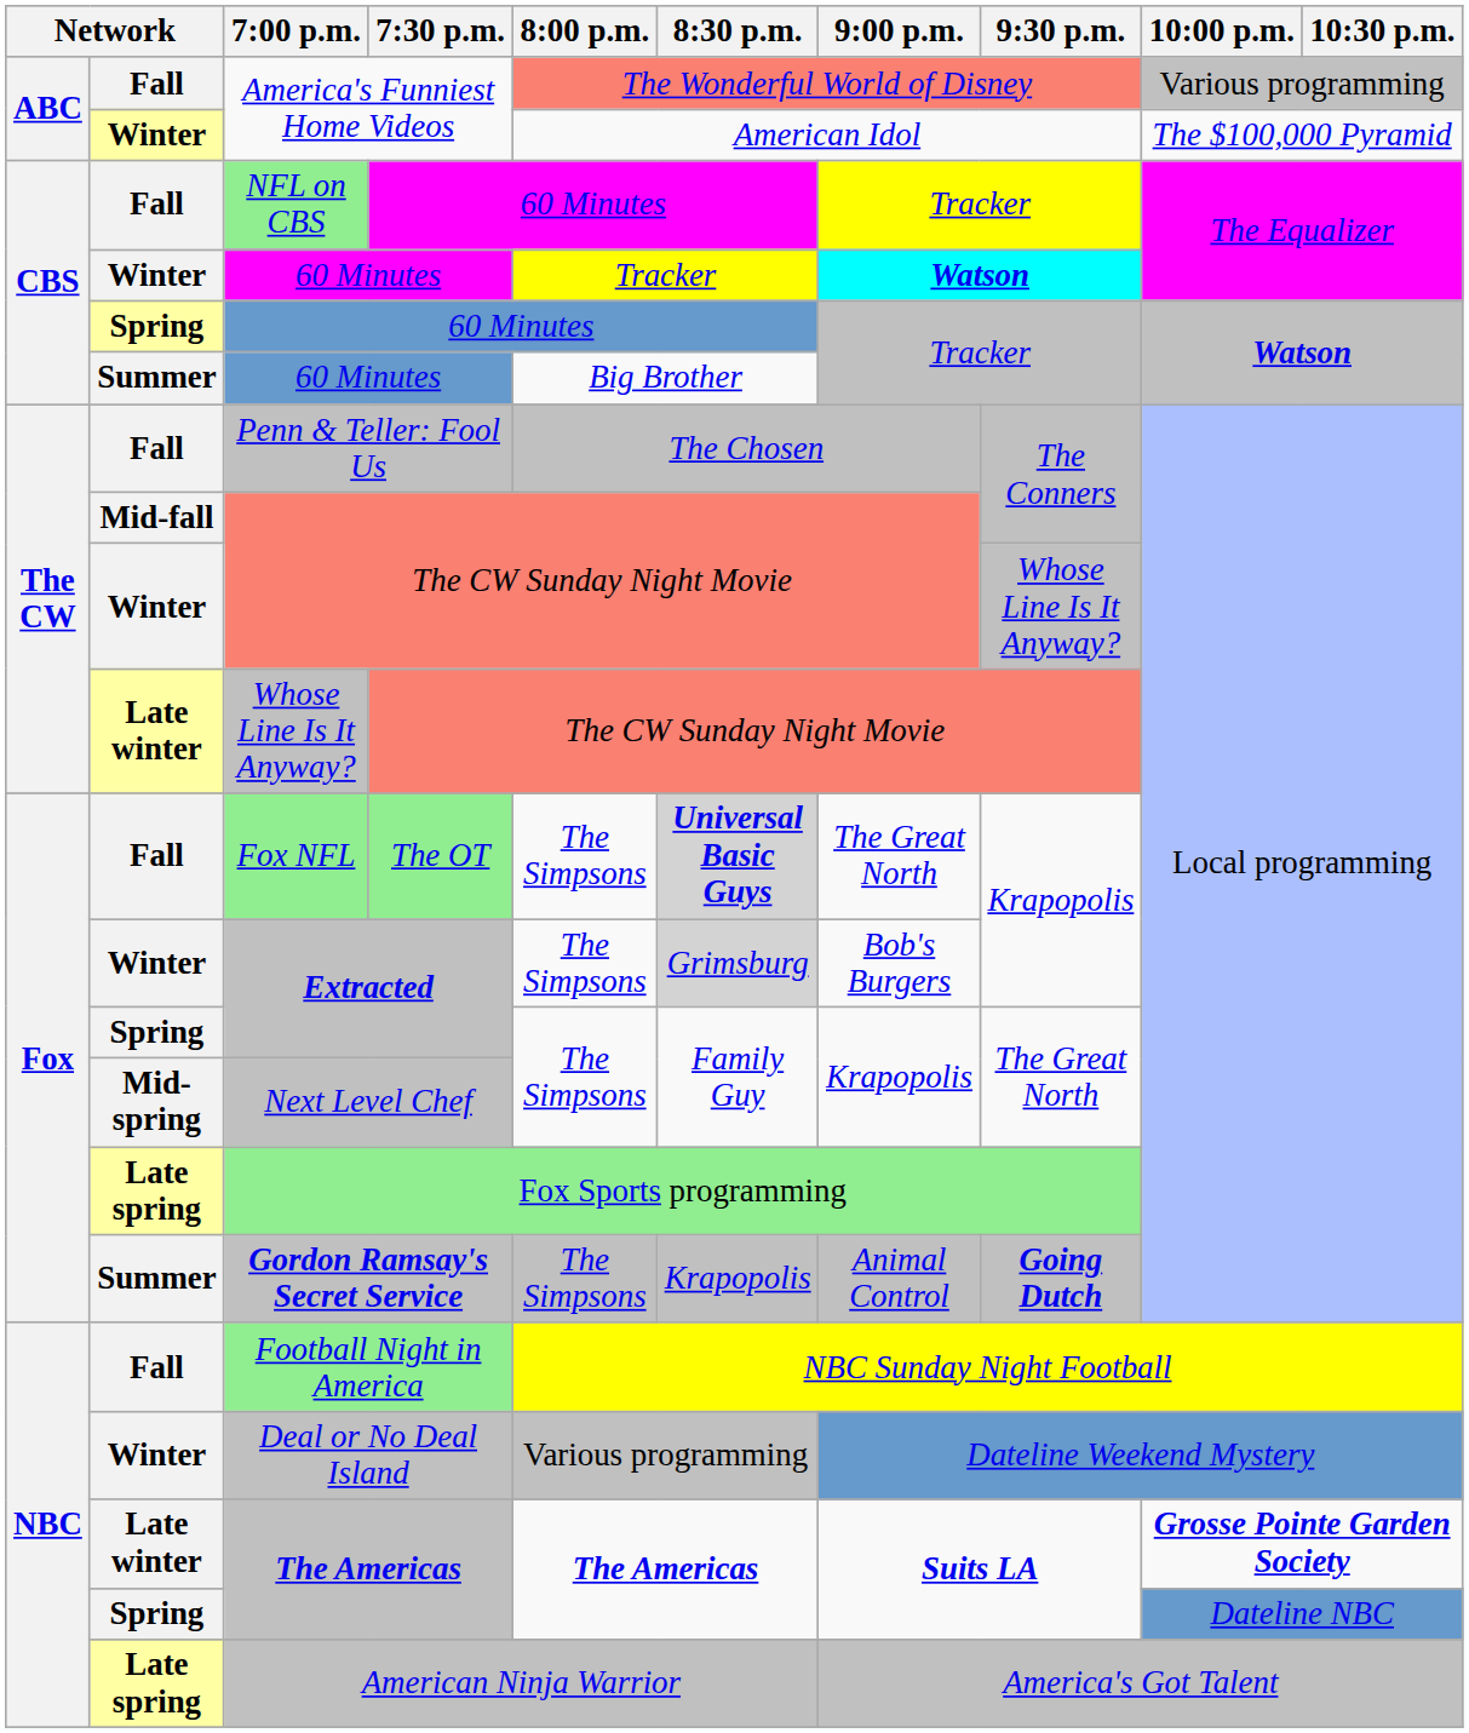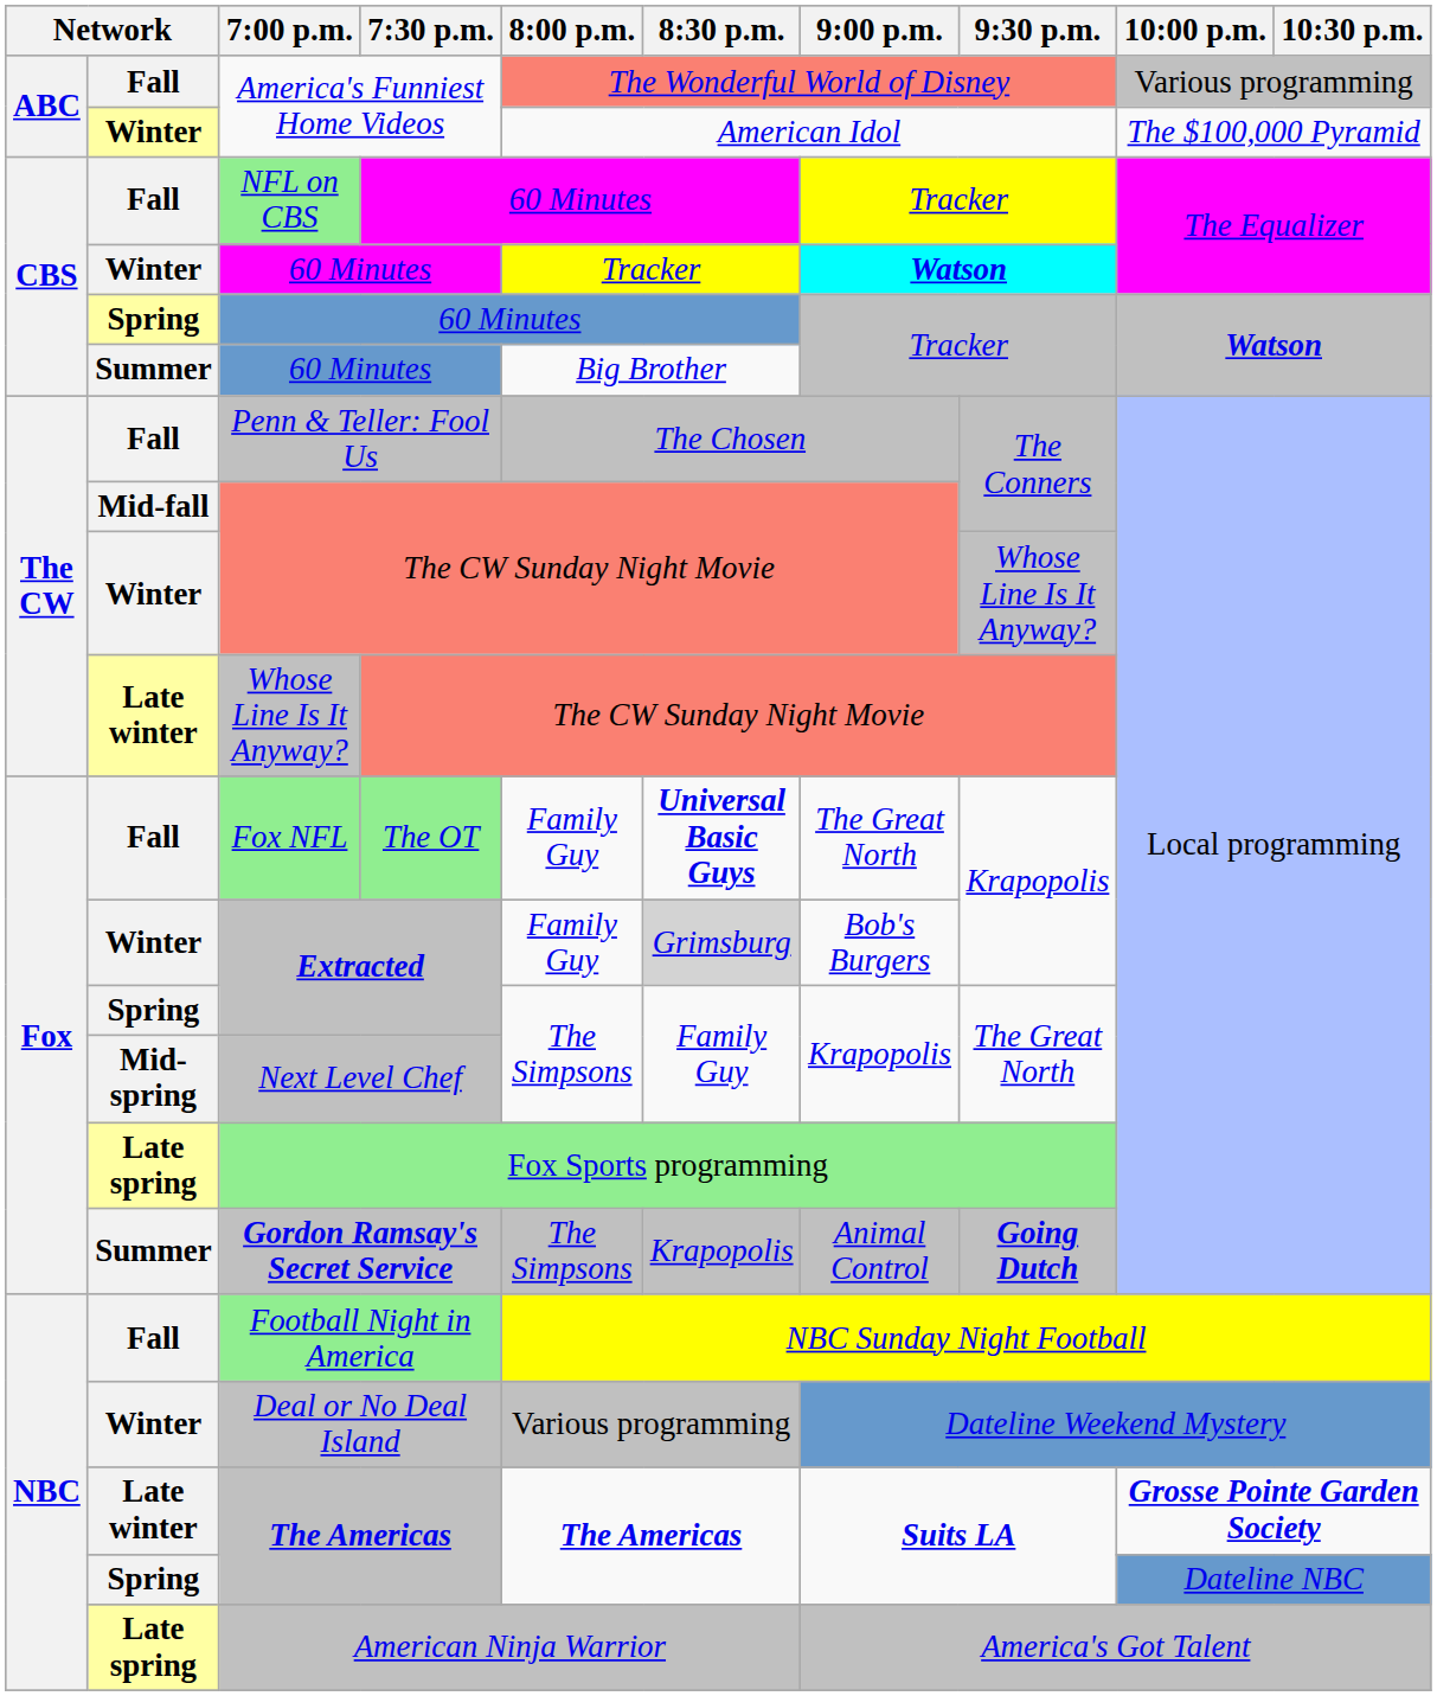 <table class="wikitable" style="width:100%;margin-right:0;text-align:center">
 <tr>
 <th colspan="2" style="width:13%;">Network</th>
 <th style="width:10%;">7:00 p.m.</th>
 <th style="width:10%;">7:30 p.m.</th>
 <th style="width:10%;">8:00 p.m.</th>
 <th style="width:10%;">8:30 p.m.</th>
 <th style="width:10%;">9:00 p.m.</th>
 <th style="width:10%;">9:30 p.m.</th>
 <th style="width:10%;">10:00 p.m.</th>
 <th style="width:10%;">10:30 p.m.</th>
 </tr>
 <tr>
 <th rowspan="2"><a href='#'>ABC</a></th>
 <th>Fall</th>
 <td rowspan="2" colspan="2"><em><a href='#'>America's Funniest Home Videos</a></em></td>
 <td colspan="4" style="background:#FA8072;"><em><a href='#'>The Wonderful World of Disney</a></em></td>
 <td colspan="2" style="background:#C0C0C0;">Various programming</td>
 </tr>
 <tr>
 <th style="background:#FFFFA3;">Winter</th>
 <td colspan="4"><em><a href='#'>American Idol</a></em></td>
 <td colspan="2"><em><a href='#'>The $100,000 Pyramid</a></em></td>
 </tr>
 <tr>
 <th rowspan="4"><a href='#'>CBS</a></th>
 <th>Fall</th>
 <td style="background:lightgreen"><em><a href='#'>NFL on CBS</a></em> </td>
 <td colspan="3" style="background:magenta;"><em><a href='#'>60 Minutes</a></em> <br></td>
 <td colspan="2" style="background:yellow;"><em><a href='#'>Tracker</a></em> </td>
 <td rowspan="2" colspan="2" style="background:magenta;"><em><a href='#'>The Equalizer</a></em> <br></td>
 </tr>
 <tr>
 <th>Winter</th>
 <td colspan="2" style="background:magenta;"><em><a href='#'>60 Minutes</a></em> <br></td>
 <td colspan="2" style="background:yellow;"><em><a href='#'>Tracker</a></em> </td>
 <td colspan="2" style="background:cyan;"><strong><em><a href='#'>Watson</a></em></strong> </td>
 </tr>
 <tr>
 <th style="background:#FFFFA3;">Spring</th>
 <td colspan="4" style="background:#6699CC;"><em><a href='#'>60 Minutes</a></em> </td>
 <td rowspan="2" colspan="2" style="background:#C0C0C0;"><em><a href='#'>Tracker</a></em> </td>
 <td rowspan="2" colspan="2" style="background:#C0C0C0;"><strong><em><a href='#'>Watson</a></em></strong> </td>
 </tr>
 <tr>
 <th>Summer</th>
 <td colspan="2" style="background:#6699CC;"><em><a href='#'>60 Minutes</a></em>  </td>
 <td colspan="2"><em><a href='#'>Big Brother</a></em> </td>
 </tr>
 <tr>
 <th rowspan="4"><a href='#'>The CW</a></th>
 <th>Fall</th>
 <td colspan="2" style="background:#C0C0C0;"><em><a href='#'>Penn & Teller: Fool Us</a></em> </td>
 <td colspan="3" style="background:#C0C0C0;"><em><a href='#'>The Chosen</a></em> </td>
 <td rowspan="2" style="background:#C0C0C0;"><em><a href='#'>The Conners</a></em> </td>
 <td rowspan="10" colspan="2" style="background:#abbfff;">Local programming</td>
 </tr>
 <tr>
 <th>Mid-fall</th>
 <td rowspan="2" colspan="5" style="background:#FA8072;"><em>The CW Sunday Night Movie</em></td>
 </tr>
 <tr>
 <th>Winter</th>
 <td style="background:#C0C0C0;"><em><a href='#'>Whose Line Is It Anyway?</a></em> </td>
 </tr>
 <tr>
 <th style="background:#FFFFA3;">Late winter</th>
 <td style="background:#C0C0C0;"><em><a href='#'>Whose Line Is It Anyway?</a></em> </td>
 <td colspan="5" style="background:#FA8072;"><em>The CW Sunday Night Movie</em></td>
 </tr>
 <tr>
 <th rowspan="6"><a href='#'>Fox</a></th>
 <th>Fall</th>
 <td style="background:lightgreen"><em><a href='#'>Fox NFL</a></em> </td>
 <td style="background:lightgreen"><em><a href='#'>The OT</a></em></td>
-<td><em><a href='#'>The Simpsons</a></em></td>
-<td style="background: lightgrey;"><strong><em><a href='#'>Universal Basic Guys</a></em></strong></td>
+<td><em><a href='#'>Family Guy</a></em></td>
+<td><strong><em><a href='#'>Universal Basic Guys</a></em></strong></td>
 <td><em><a href='#'>The Great North</a></em></td>
 <td rowspan="2"><em><a href='#'>Krapopolis</a></em></td>
 </tr>
 <tr>
 <th>Winter</th>
 <td rowspan="2" colspan="2" style="background:#C0C0C0;"><strong><em><a href='#'>Extracted</a></em></strong> </td>
-<td><em><a href='#'>The Simpsons</a></em></td>
+<td><em><a href='#'>Family Guy</a></em></td>
 <td style="background: lightgrey;"><em><a href='#'>Grimsburg</a></em></td>
 <td><em><a href='#'>Bob's Burgers</a></em></td>
 </tr>
 <tr>
 <th>Spring</th>
 <td rowspan="2"><em><a href='#'>The Simpsons</a></em></td>
 <td rowspan="2"><em><a href='#'>Family Guy</a></em></td>
 <td rowspan="2"><em><a href='#'>Krapopolis</a></em></td>
 <td rowspan="2"><em><a href='#'>The Great North</a></em></td>
 </tr>
 <tr>
 <th>Mid-spring</th>
 <td colspan="2" style="background:#C0C0C0;"><em><a href='#'>Next Level Chef</a></em> </td>
 </tr>
 <tr>
 <th style="background:#FFFFA3;">Late spring</th>
 <td colspan="6" style="background:lightgreen"><a href='#'>Fox Sports</a> programming</td>
 </tr>
 <tr>
 <th>Summer</th>
 <td colspan="2" style="background:#C0C0C0;"><strong><em><a href='#'>Gordon Ramsay's Secret Service</a></em></strong>  </td>
 <td style="background:#C0C0C0;"><em><a href='#'>The Simpsons</a></em>  </td>
 <td style="background:#C0C0C0;"><em><a href='#'>Krapopolis</a></em>  </td>
 <td style="background:#C0C0C0;"><em><a href='#'>Animal Control</a></em>  </td>
 <td style="background:#C0C0C0;"><strong><em><a href='#'>Going Dutch</a></em></strong>  </td>
 </tr>
 <tr>
 <th rowspan="5"><a href='#'>NBC</a></th>
 <th>Fall</th>
 <td colspan="2" style="background:lightgreen"><em><a href='#'>Football Night in America</a></em></td>
 <td colspan="6" style="background:yellow"><em><a href='#'>NBC Sunday Night Football</a></em>  </td>
 </tr>
 <tr>
 <th>Winter</th>
 <td colspan="2" style="background:#C0C0C0;"><em><a href='#'>Deal or No Deal Island</a></em> </td>
 <td colspan="2" style="background:#C0C0C0;">Various programming</td>
 <td colspan="4" style="background:#6699CC;"><em><a href='#'>Dateline Weekend Mystery</a></em> </td>
 </tr>
 <tr>
 <th>Late winter</th>
 <td rowspan="2" colspan="2" style="background:#C0C0C0;"><strong><em><a href='#'>The Americas</a></em></strong> </td>
 <td rowspan="2" colspan="2"><strong><em><a href='#'>The Americas</a></em></strong></td>
 <td rowspan="2" colspan="2"><strong><em><a href='#'>Suits LA</a></em></strong></td>
 <td colspan="2"><strong><em><a href='#'>Grosse Pointe Garden Society</a></em></strong></td>
 </tr>
 <tr>
 <th>Spring</th>
 <td colspan="2" style="background:#6699CC;"><em><a href='#'>Dateline NBC</a></em></td>
 </tr>
 <tr>
 <th style="background:#FFFFA3;">Late spring</th>
 <td colspan="4" style="background:#C0C0C0;"><em><a href='#'>American Ninja Warrior</a></em> </td>
 <td colspan="4" style="background:#C0C0C0;"><em><a href='#'>America's Got Talent</a></em> </td>
 </tr>
 </table>
